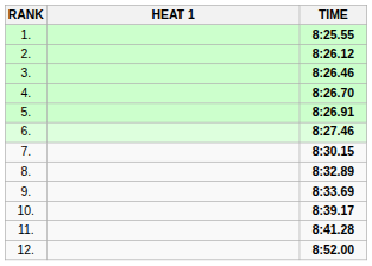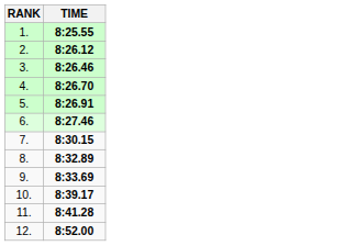 <table class="wikitable" style="border-collapse: collapse; font-size: 100%;">
 <tr>
 <th>RANK</th>
-<th style="width: 20em">HEAT 1</th>
 <th style="width: 5em">TIME</th>
 </tr>
 <tr style="background:#ccffcc;">
 <td align="center">1.</td>
-<td></td>
 <td align="center"><strong>8:25.55</strong></td>
 </tr>
 <tr style="background:#ccffcc;">
 <td align="center">2.</td>
-<td></td>
 <td align="center"><strong>8:26.12</strong></td>
 </tr>
 <tr style="background:#ccffcc;">
 <td align="center">3.</td>
-<td></td>
 <td align="center"><strong>8:26.46</strong></td>
 </tr>
 <tr style="background:#ccffcc;">
 <td align="center">4.</td>
-<td></td>
 <td align="center"><strong>8:26.70</strong></td>
 </tr>
 <tr style="background:#ccffcc;">
 <td align="center">5.</td>
-<td></td>
 <td align="center"><strong>8:26.91</strong></td>
 </tr>
 <tr style="background:#ddffdd;">
 <td align="center">6.</td>
-<td></td>
 <td align="center"><strong>8:27.46</strong></td>
 </tr>
 <tr>
 <td align="center">7.</td>
-<td></td>
 <td align="center"><strong>8:30.15</strong></td>
 </tr>
 <tr>
 <td align="center">8.</td>
-<td></td>
 <td align="center"><strong>8:32.89</strong></td>
 </tr>
 <tr>
 <td align="center">9.</td>
-<td></td>
 <td align="center"><strong>8:33.69</strong></td>
 </tr>
 <tr>
 <td align="center">10.</td>
-<td></td>
 <td align="center"><strong>8:39.17</strong></td>
 </tr>
 <tr>
 <td align="center">11.</td>
-<td></td>
 <td align="center"><strong>8:41.28</strong></td>
 </tr>
 <tr>
 <td align="center">12.</td>
-<td></td>
 <td align="center"><strong>8:52.00</strong></td>
 </tr>
 </table>
